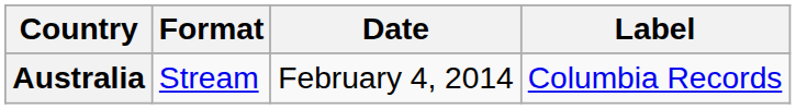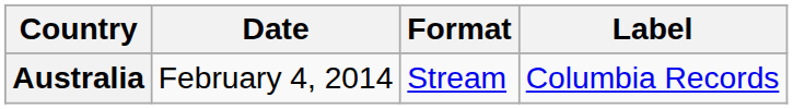 <table class="wikitable plainrowheaders">
 <tr>
 <th scope="col">Country</th>
+<th scope="col">Date</th>
 <th scope="col">Format</th>
-<th scope="col">Date</th>
 <th scope="col">Label</th>
 </tr>
 <tr>
 <th scope="row">Australia</th>
+<td>February 4, 2014</td>
 <td><a href='#'>Stream</a></td>
-<td>February 4, 2014</td>
 <td><a href='#'>Columbia Records</a></td>
 </tr>
 </table>
